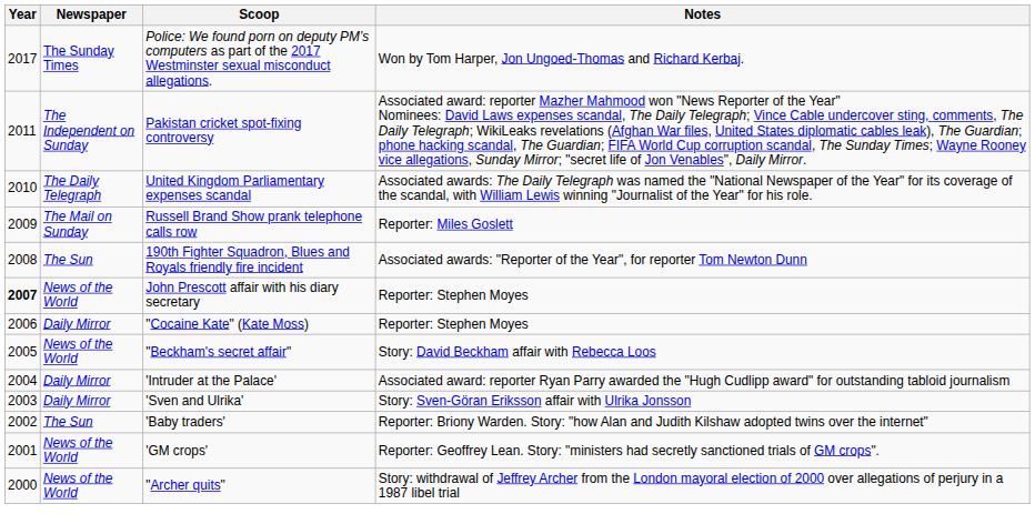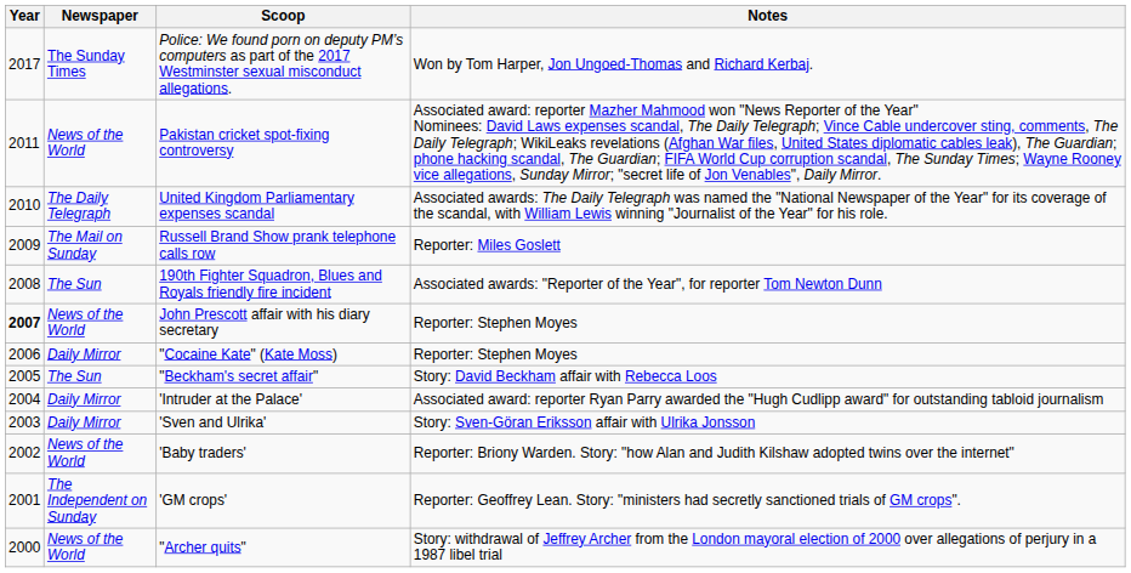 <table class="wikitable sortable">
 <tr>
 <th>Year</th>
 <th>Newspaper</th>
 <th>Scoop</th>
 <th>Notes</th>
 </tr>
 <tr>
 <td>2017</td>
 <td><a href='#'>The Sunday Times</a></td>
 <td><em>Police: We found porn on deputy PM’s computers</em> as part of the <a href='#'>2017 Westminster sexual misconduct allegations</a>.</td>
 <td>Won by Tom Harper, <a href='#'>Jon Ungoed-Thomas</a> and <a href='#'>Richard Kerbaj</a>.</td>
 </tr>
 <tr>
 <td>2011</td>
-<td><em><a href='#'>The Independent on Sunday</a></em></td>
+<td><em><a href='#'>News of the World</a></em></td>
 <td><a href='#'>Pakistan cricket spot-fixing controversy</a></td>
 <td>Associated award: reporter <a href='#'>Mazher Mahmood</a> won "News Reporter of the Year"<br>Nominees: <a href='#'>David Laws expenses scandal</a>, <em>The Daily Telegraph</em>; <a href='#'>Vince Cable undercover sting, comments</a>, <em>The Daily Telegraph</em>; WikiLeaks revelations (<a href='#'>Afghan War files</a>, <a href='#'>United States diplomatic cables leak</a>), <em>The Guardian</em>; <a href='#'>phone hacking scandal</a>, <em>The Guardian</em>; <a href='#'>FIFA World Cup corruption scandal</a>, <em>The Sunday Times</em>; <a href='#'>Wayne Rooney vice allegations</a>, <em>Sunday Mirror</em>; "secret life of <a href='#'>Jon Venables</a>", <em>Daily Mirror</em>.</td>
 </tr>
 <tr>
 <td>2010</td>
 <td><em><a href='#'>The Daily Telegraph</a></em></td>
 <td><a href='#'>United Kingdom Parliamentary expenses scandal</a></td>
 <td>Associated awards: <em>The Daily Telegraph</em> was named the "National Newspaper of the Year" for its coverage of the scandal, with <a href='#'>William Lewis</a> winning "Journalist of the Year" for his role.</td>
 </tr>
 <tr>
 <td>2009</td>
 <td><em><a href='#'>The Mail on Sunday</a></em></td>
 <td><a href='#'>Russell Brand Show prank telephone calls row</a></td>
 <td>Reporter: <a href='#'>Miles Goslett</a></td>
 </tr>
 <tr>
 <td>2008</td>
 <td><em><a href='#'>The Sun</a></em></td>
 <td><a href='#'>190th Fighter Squadron, Blues and Royals friendly fire incident</a></td>
 <td>Associated awards: "Reporter of the Year", for reporter <a href='#'>Tom Newton Dunn</a></td>
 </tr>
 <tr>
 <td><strong>2007</strong></td>
 <td><em><a href='#'>News of the World</a></em></td>
 <td><a href='#'>John Prescott</a> affair with his diary secretary</td>
 <td>Reporter: Stephen Moyes</td>
 </tr>
 <tr>
 <td>2006</td>
 <td><em><a href='#'>Daily Mirror</a></em></td>
 <td>"<a href='#'>Cocaine Kate</a>" (<a href='#'>Kate Moss</a>)</td>
 <td>Reporter: Stephen Moyes</td>
 </tr>
 <tr>
 <td>2005</td>
-<td><em><a href='#'>News of the World</a></em></td>
+<td><em><a href='#'>The Sun</a></em></td>
 <td>"<a href='#'>Beckham's secret affair</a>"</td>
 <td>Story: <a href='#'>David Beckham</a> affair with <a href='#'>Rebecca Loos</a></td>
 </tr>
 <tr>
 <td>2004</td>
 <td><em><a href='#'>Daily Mirror</a></em></td>
 <td>'Intruder at the Palace'</td>
 <td>Associated award: reporter Ryan Parry awarded the "Hugh Cudlipp award" for outstanding tabloid journalism</td>
 </tr>
 <tr>
 <td>2003</td>
 <td><em><a href='#'>Daily Mirror</a></em></td>
 <td>'Sven and Ulrika'</td>
 <td>Story: <a href='#'>Sven-Göran Eriksson</a> affair with <a href='#'>Ulrika Jonsson</a></td>
 </tr>
 <tr>
 <td>2002</td>
-<td><em><a href='#'>The Sun</a></em></td>
+<td><em><a href='#'>News of the World</a></em></td>
 <td>'Baby traders'</td>
 <td>Reporter: Briony Warden. Story: "how Alan and Judith Kilshaw adopted twins over the internet"</td>
 </tr>
 <tr>
 <td>2001</td>
-<td><em><a href='#'>News of the World</a></em></td>
+<td><em><a href='#'>The Independent on Sunday</a></em></td>
 <td>'GM crops'</td>
 <td>Reporter: Geoffrey Lean. Story: "ministers had secretly sanctioned trials of <a href='#'>GM crops</a>".</td>
 </tr>
 <tr>
 <td>2000</td>
 <td><em><a href='#'>News of the World</a></em></td>
 <td>"<a href='#'>Archer quits</a>"</td>
 <td>Story: withdrawal of <a href='#'>Jeffrey Archer</a> from the <a href='#'>London mayoral election of 2000</a> over allegations of perjury in a 1987 libel trial</td>
 </tr>
 </table>
